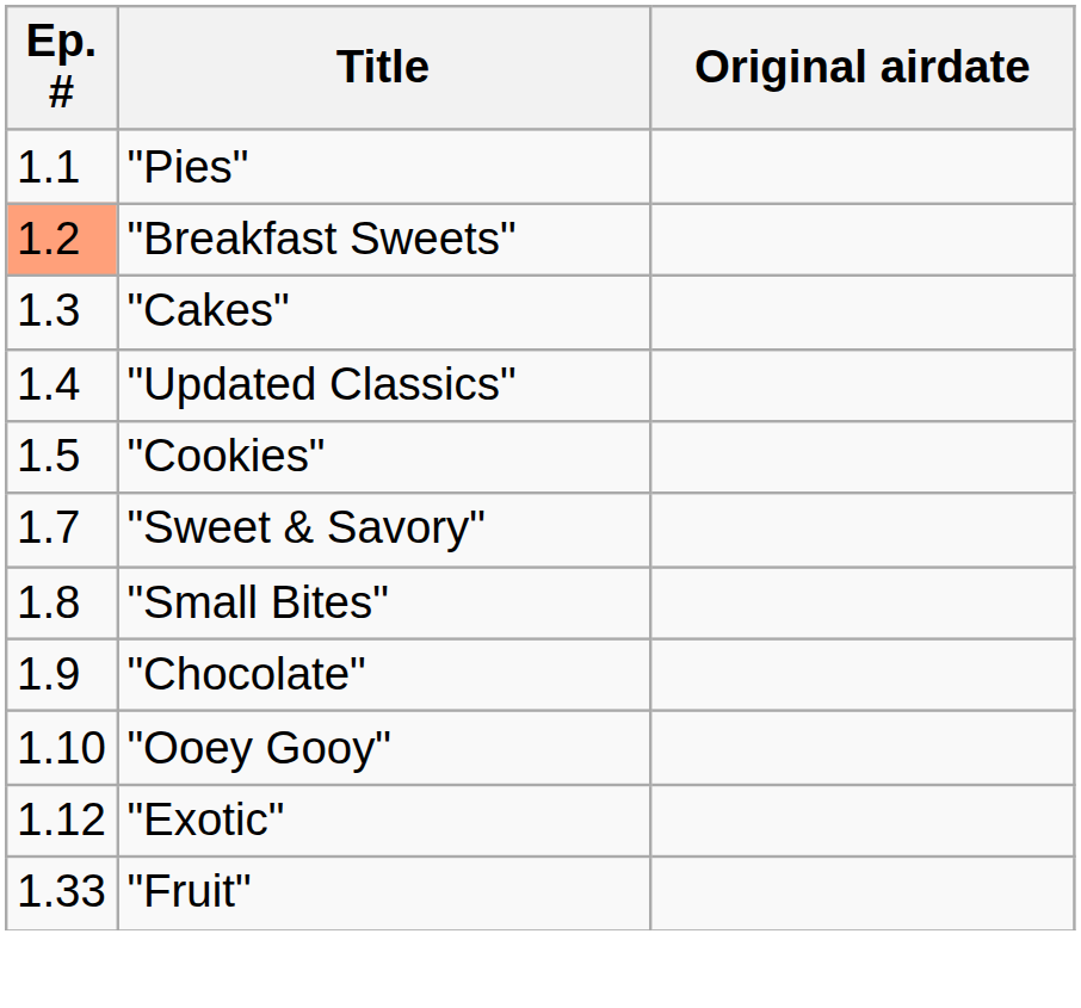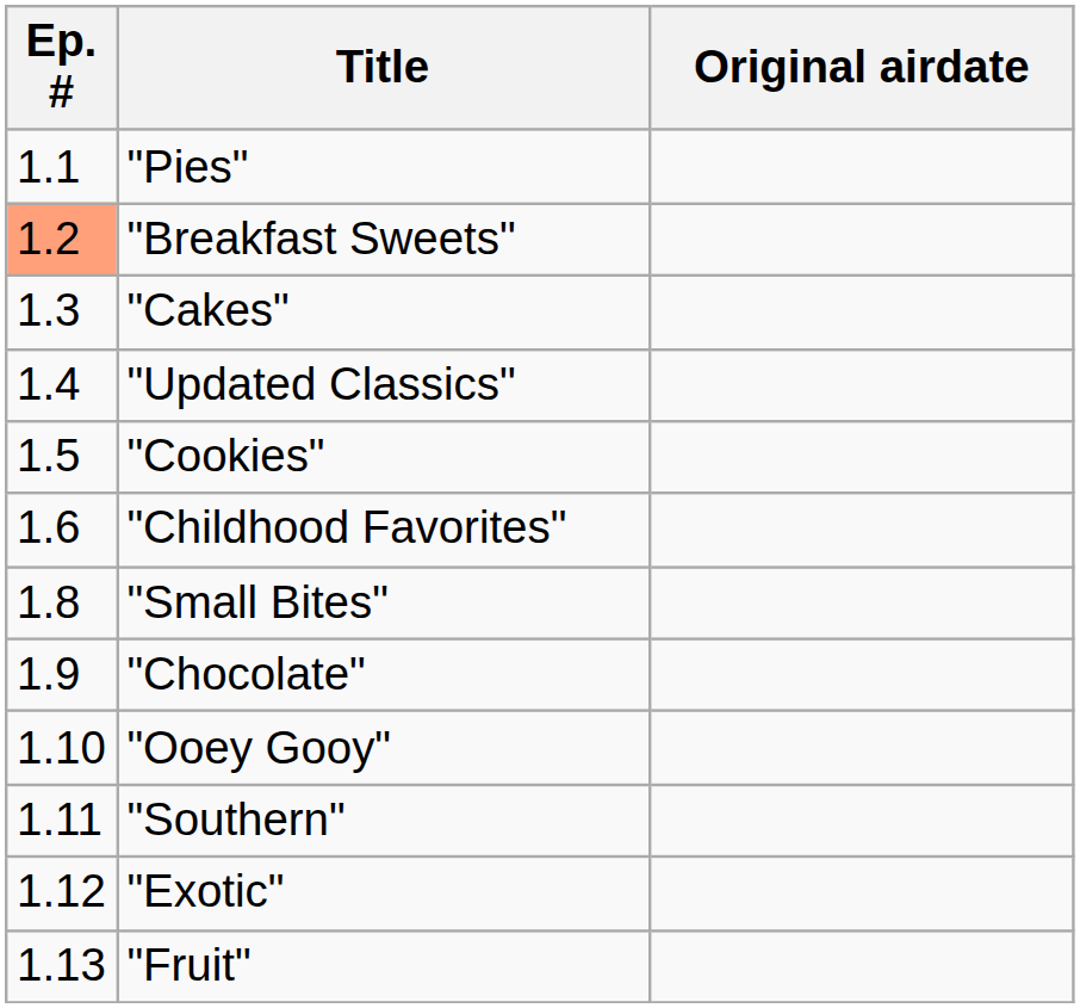 <table class="wikitable" width="60%">
 <tr>
 <th width="6%">Ep. #</th>
 <th width="50%">Title</th>
 <th width="40%">Original airdate</th>
 </tr>
 <tr>
 <td>1.1</td>
 <td>"Pies"</td>
 <td></td>
 </tr>
 <tr>
 <td style="background: lightsalmon;">1.2</td>
 <td>"Breakfast Sweets"</td>
 <td></td>
 </tr>
 <tr>
 <td>1.3</td>
 <td>"Cakes"</td>
 <td></td>
 </tr>
 <tr>
 <td>1.4</td>
 <td>"Updated Classics"</td>
 <td></td>
 </tr>
 <tr>
 <td>1.5</td>
 <td>"Cookies"</td>
 <td></td>
 </tr>
 <tr>
-<td>1.7</td>
-<td>"Sweet & Savory"</td>
+<td>1.6</td>
+<td>"Childhood Favorites"</td>
 <td></td>
 </tr>
 <tr>
 <td>1.8</td>
 <td>"Small Bites"</td>
 <td></td>
 </tr>
 <tr>
 <td>1.9</td>
 <td>"Chocolate"</td>
 <td></td>
 </tr>
 <tr>
 <td>1.10</td>
 <td>"Ooey Gooy"</td>
 <td></td>
 </tr>
 <tr>
+<td>1.11</td>
+<td>"Southern"</td>
+<td></td>
+</tr>
+<tr>
 <td>1.12</td>
 <td>"Exotic"</td>
 <td></td>
 </tr>
 <tr>
-<td>1.33</td>
+<td>1.13</td>
 <td>"Fruit"</td>
 <td></td>
 </tr>
 </table>
